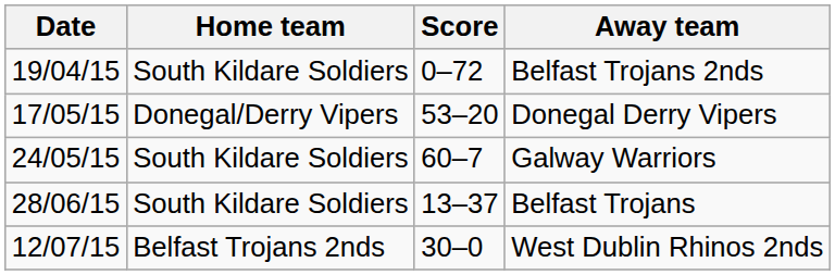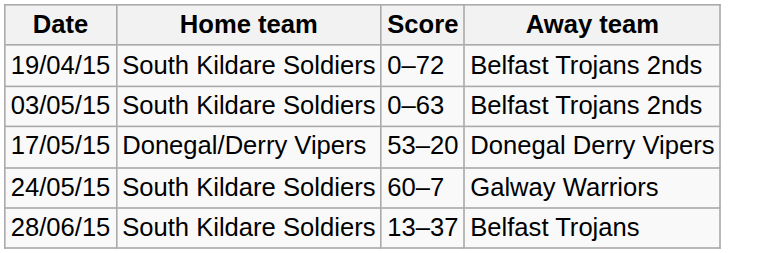 <table class="wikitable">
 <tr>
 <th>Date</th>
 <th>Home team</th>
 <th>Score</th>
 <th>Away team</th>
 </tr>
 <tr>
 <td>19/04/15</td>
 <td>South Kildare Soldiers</td>
 <td>0–72</td>
+<td>Belfast Trojans 2nds</td>
+</tr>
+<tr>
+<td>03/05/15</td>
+<td>South Kildare Soldiers</td>
+<td>0–63</td>
 <td>Belfast Trojans 2nds</td>
 </tr>
 <tr>
 <td>17/05/15</td>
 <td>Donegal/Derry Vipers</td>
 <td>53–20</td>
 <td>Donegal Derry Vipers</td>
 </tr>
 <tr>
 <td>24/05/15</td>
 <td>South Kildare Soldiers</td>
 <td>60–7</td>
 <td>Galway Warriors</td>
 </tr>
 <tr>
 <td>28/06/15</td>
 <td>South Kildare Soldiers</td>
 <td>13–37</td>
 <td>Belfast Trojans</td>
 </tr>
-<tr>
-<td>12/07/15</td>
-<td>Belfast Trojans 2nds</td>
-<td>30–0</td>
-<td>West Dublin Rhinos 2nds</td>
-</tr>
 </table>
